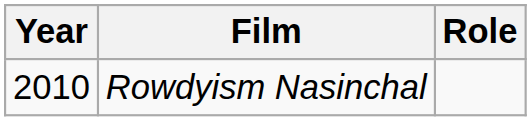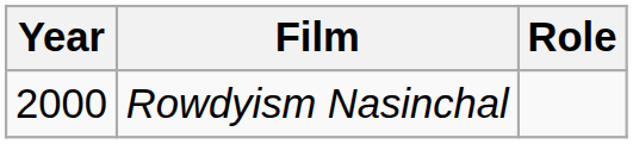 <table class="wikitable">
 <tr>
 <th>Year</th>
 <th>Film</th>
 <th>Role</th>
 </tr>
 <tr>
-<td>2010</td>
+<td>2000</td>
 <td><em>Rowdyism Nasinchal</em></td>
 <td></td>
 </tr>
 </table>
